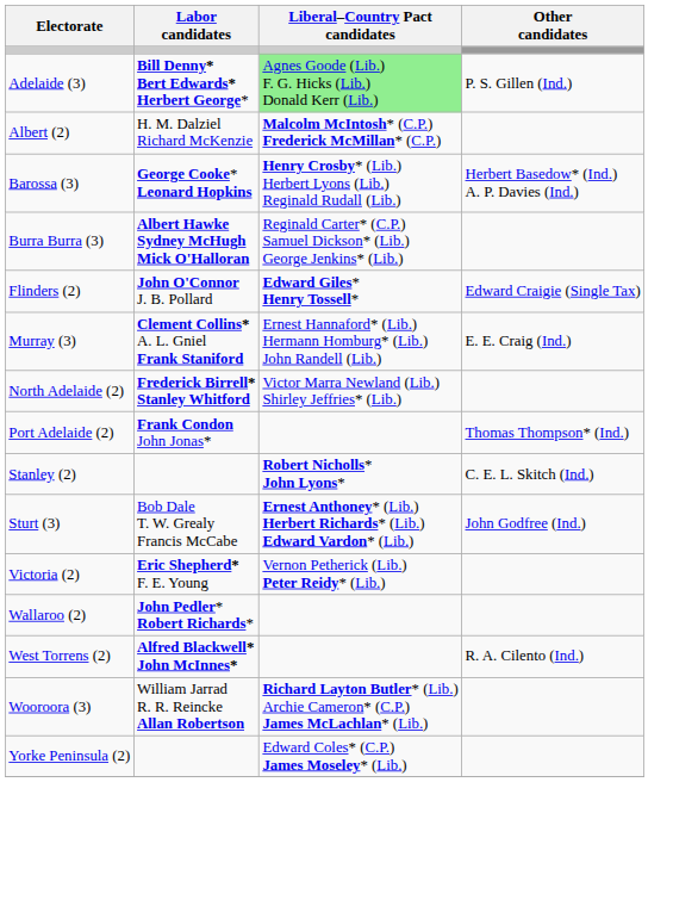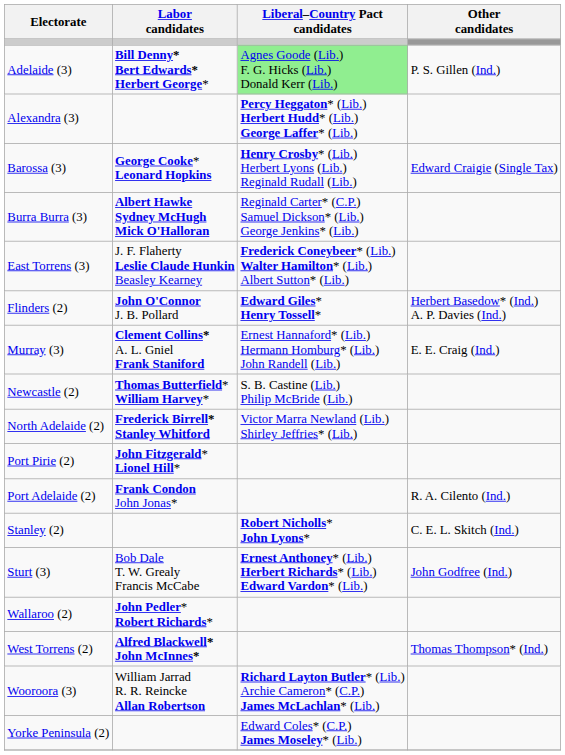 <table class="wikitable">
 <tr>
 <th>Electorate</th>
 <th><a href='#'>Labor</a><br> candidates</th>
 <th><a href='#'>Liberal</a>–<a href='#'>Country</a> Pact<br> candidates</th>
 <th>Other <br>candidates</th>
 </tr>
 <tr bgcolor="#cccccc">
 <td></td>
 <td></td>
 <td></td>
 <td bgcolor="#999999"></td>
 </tr>
 <tr>
 <td><a href='#'>Adelaide</a> (3)</td>
 <td><strong><a href='#'>Bill Denny</a>*</strong><br><strong><a href='#'>Bert Edwards</a>*</strong><br><strong><a href='#'>Herbert George</a></strong>*</td>
 <td style="background: lightgreen;"><a href='#'>Agnes Goode</a> (<a href='#'>Lib.</a>)<br>F. G. Hicks (<a href='#'>Lib.</a>)<br>Donald Kerr (<a href='#'>Lib.</a>)</td>
 <td>P. S. Gillen (<a href='#'>Ind.</a>)</td>
 </tr>
 <tr>
-<td><a href='#'>Albert</a> (2)</td>
-<td>H. M. Dalziel<br><a href='#'>Richard McKenzie</a></td>
-<td><strong><a href='#'>Malcolm McIntosh</a></strong>* (<a href='#'>C.P.</a>)<br><strong><a href='#'>Frederick McMillan</a></strong>* (<a href='#'>C.P.</a>)</td>
+<td><a href='#'>Alexandra</a> (3)</td>
+<td></td>
+<td><strong><a href='#'>Percy Heggaton</a></strong>* (<a href='#'>Lib.</a>)<br><strong><a href='#'>Herbert Hudd</a></strong>* (<a href='#'>Lib.</a>)<br><strong><a href='#'>George Laffer</a></strong>* (<a href='#'>Lib.</a>)</td>
 <td></td>
 </tr>
 <tr>
 <td><a href='#'>Barossa</a> (3)</td>
 <td><strong><a href='#'>George Cooke</a></strong>*<br><strong><a href='#'>Leonard Hopkins</a></strong></td>
 <td><strong><a href='#'>Henry Crosby</a></strong>* (<a href='#'>Lib.</a>)<br><a href='#'>Herbert Lyons</a> (<a href='#'>Lib.</a>)<br><a href='#'>Reginald Rudall</a> (<a href='#'>Lib.</a>)</td>
-<td><a href='#'>Herbert Basedow</a>* (<a href='#'>Ind.</a>)<br>A. P. Davies (<a href='#'>Ind.</a>)</td>
+<td><a href='#'>Edward Craigie</a> (<a href='#'>Single Tax</a>)</td>
 </tr>
 <tr>
 <td><a href='#'>Burra Burra</a> (3)</td>
 <td><strong><a href='#'>Albert Hawke</a></strong><br><strong><a href='#'>Sydney McHugh</a></strong><br><strong><a href='#'>Mick O'Halloran</a></strong></td>
 <td><a href='#'>Reginald Carter</a>* (<a href='#'>C.P.</a>)<br><a href='#'>Samuel Dickson</a>* (<a href='#'>Lib.</a>)<br><a href='#'>George Jenkins</a>* (<a href='#'>Lib.</a>)</td>
 <td></td>
 </tr>
 <tr>
+<td><a href='#'>East Torrens</a> (3)</td>
+<td>J. F. Flaherty<br><strong><a href='#'>Leslie Claude Hunkin</a></strong><br><a href='#'>Beasley Kearney</a></td>
+<td><strong><a href='#'>Frederick Coneybeer</a></strong>* (<a href='#'>Lib.</a>)<br><strong><a href='#'>Walter Hamilton</a></strong>* (<a href='#'>Lib.</a>)<br><a href='#'>Albert Sutton</a>* (<a href='#'>Lib.</a>)</td>
+<td></td>
+</tr>
+<tr>
 <td><a href='#'>Flinders</a> (2)</td>
 <td><strong><a href='#'>John O'Connor</a></strong><br>J. B. Pollard</td>
 <td><strong><a href='#'>Edward Giles</a></strong>*<br><strong><a href='#'>Henry Tossell</a></strong>*</td>
-<td><a href='#'>Edward Craigie</a> (<a href='#'>Single Tax</a>)</td>
+<td><a href='#'>Herbert Basedow</a>* (<a href='#'>Ind.</a>)<br>A. P. Davies (<a href='#'>Ind.</a>)</td>
 </tr>
 <tr>
 <td><a href='#'>Murray</a> (3)</td>
 <td><strong><a href='#'>Clement Collins</a>*</strong><br>A. L. Gniel<br><strong><a href='#'>Frank Staniford</a></strong></td>
 <td><a href='#'>Ernest Hannaford</a>* (<a href='#'>Lib.</a>)<br><a href='#'>Hermann Homburg</a>* (<a href='#'>Lib.</a>)<br><a href='#'>John Randell</a> (<a href='#'>Lib.</a>)</td>
 <td>E. E. Craig (<a href='#'>Ind.</a>)</td>
 </tr>
 <tr>
+<td><a href='#'>Newcastle</a> (2)</td>
+<td><strong><a href='#'>Thomas Butterfield</a></strong>*<br><strong><a href='#'>William Harvey</a></strong>*</td>
+<td>S. B. Castine (<a href='#'>Lib.</a>)<br><a href='#'>Philip McBride</a> (<a href='#'>Lib.</a>)</td>
+<td></td>
+</tr>
+<tr>
 <td><a href='#'>North Adelaide</a> (2)</td>
 <td><strong><a href='#'>Frederick Birrell</a>*</strong><br><strong><a href='#'>Stanley Whitford</a></strong></td>
 <td><a href='#'>Victor Marra Newland</a> (<a href='#'>Lib.</a>)<br><a href='#'>Shirley Jeffries</a>* (<a href='#'>Lib.</a>)</td>
 <td></td>
 </tr>
 <tr>
+<td><a href='#'>Port Pirie</a> (2)</td>
+<td><strong><a href='#'>John Fitzgerald</a></strong>*<br><strong><a href='#'>Lionel Hill</a></strong>*</td>
+<td></td>
+<td></td>
+</tr>
+<tr>
 <td><a href='#'>Port Adelaide</a> (2)</td>
 <td><strong><a href='#'>Frank Condon</a></strong><br><a href='#'>John Jonas</a>*</td>
 <td></td>
-<td><a href='#'>Thomas Thompson</a>* (<a href='#'>Ind.</a>)</td>
+<td>R. A. Cilento (<a href='#'>Ind.</a>)</td>
 </tr>
 <tr>
 <td><a href='#'>Stanley</a> (2)</td>
 <td></td>
 <td><strong><a href='#'>Robert Nicholls</a></strong>*<br><strong><a href='#'>John Lyons</a></strong>*</td>
 <td>C. E. L. Skitch (<a href='#'>Ind.</a>)</td>
 </tr>
 <tr>
 <td><a href='#'>Sturt</a> (3)</td>
 <td><a href='#'>Bob Dale</a><br>T. W. Grealy<br>Francis McCabe</td>
 <td><strong><a href='#'>Ernest Anthoney</a></strong>* (<a href='#'>Lib.</a>)<br><strong><a href='#'>Herbert Richards</a></strong>* (<a href='#'>Lib.</a>)<br><strong><a href='#'>Edward Vardon</a></strong>* (<a href='#'>Lib.</a>)</td>
 <td><a href='#'>John Godfree</a> (<a href='#'>Ind.</a>)</td>
 </tr>
 <tr>
-<td><a href='#'>Victoria</a> (2)</td>
-<td><strong><a href='#'>Eric Shepherd</a>*</strong><br>F. E. Young</td>
-<td><a href='#'>Vernon Petherick</a> (<a href='#'>Lib.</a>)<br><strong><a href='#'>Peter Reidy</a></strong>* (<a href='#'>Lib.</a>)</td>
-<td></td>
-</tr>
-<tr>
 <td><a href='#'>Wallaroo</a> (2)</td>
 <td><strong><a href='#'>John Pedler</a></strong>*<br><strong><a href='#'>Robert Richards</a></strong>*</td>
 <td></td>
 <td></td>
 </tr>
 <tr>
 <td><a href='#'>West Torrens</a> (2)</td>
 <td><strong><a href='#'>Alfred Blackwell</a>*</strong><br><strong><a href='#'>John McInnes</a>*</strong></td>
 <td></td>
-<td>R. A. Cilento (<a href='#'>Ind.</a>)</td>
+<td><a href='#'>Thomas Thompson</a>* (<a href='#'>Ind.</a>)</td>
 </tr>
 <tr>
 <td><a href='#'>Wooroora</a> (3)</td>
 <td>William Jarrad<br>R. R. Reincke<br><strong><a href='#'>Allan Robertson</a></strong></td>
 <td><strong><a href='#'>Richard Layton Butler</a></strong>* (<a href='#'>Lib.</a>)<br><a href='#'>Archie Cameron</a>* (<a href='#'>C.P.</a>)<br><strong><a href='#'>James McLachlan</a></strong>* (<a href='#'>Lib.</a>)</td>
 <td></td>
 </tr>
 <tr>
 <td><a href='#'>Yorke Peninsula</a> (2)</td>
 <td></td>
 <td><a href='#'>Edward Coles</a>* (<a href='#'>C.P.</a>)<br><strong><a href='#'>James Moseley</a></strong>* (<a href='#'>Lib.</a>)</td>
 <td></td>
 </tr>
 <tr>
 </tr>
 </table>
